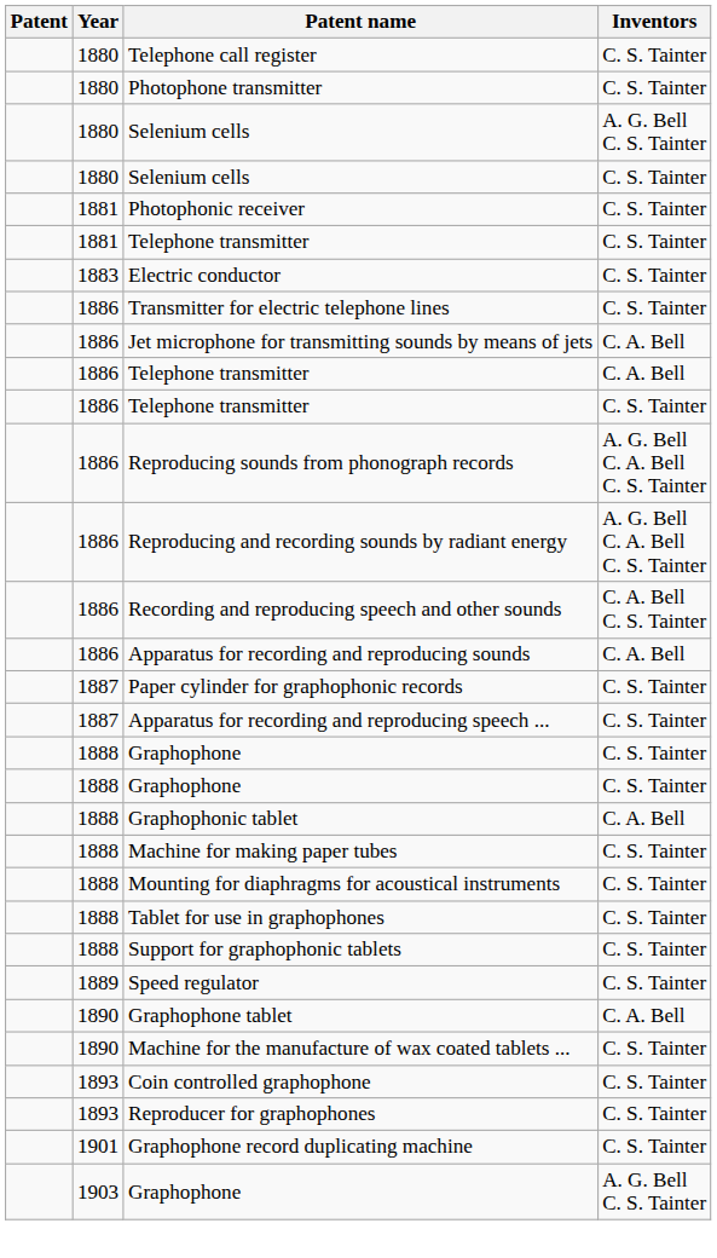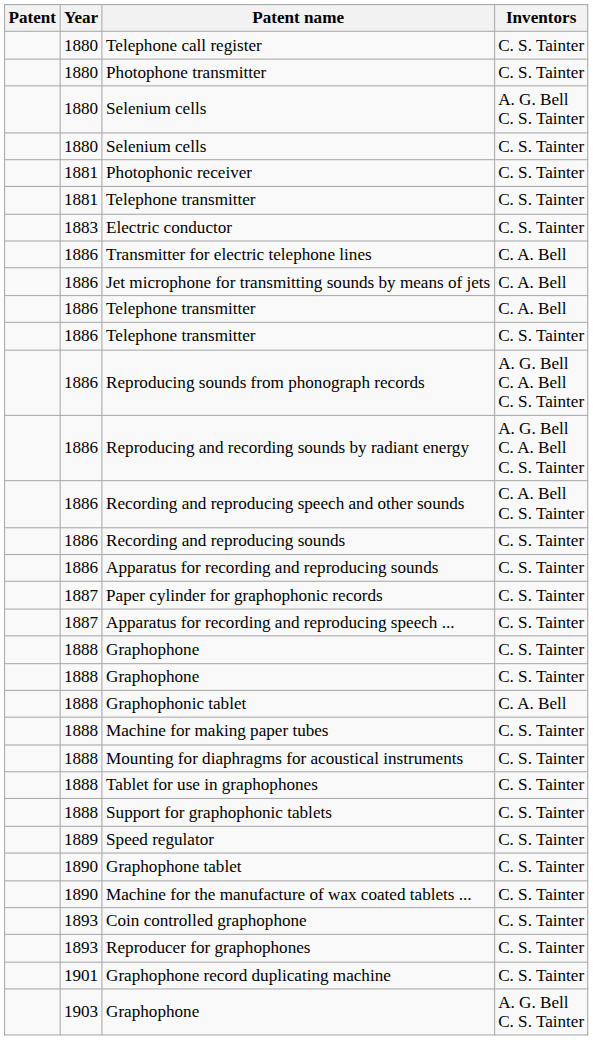 <table class="wikitable sortable">
 <tr>
 <th>Patent</th>
 <th>Year</th>
 <th>Patent name</th>
 <th>Inventors</th>
 </tr>
 <tr>
 <td></td>
 <td>1880</td>
 <td>Telephone call register</td>
 <td>C. S. Tainter</td>
 </tr>
 <tr>
 <td></td>
 <td>1880</td>
 <td>Photophone transmitter</td>
 <td>C. S. Tainter</td>
 </tr>
 <tr>
 <td></td>
 <td>1880</td>
 <td>Selenium cells</td>
 <td>A. G. Bell<br>C. S. Tainter</td>
 </tr>
 <tr>
 <td></td>
 <td>1880</td>
 <td>Selenium cells</td>
 <td>C. S. Tainter</td>
 </tr>
 <tr>
 <td></td>
 <td>1881</td>
 <td>Photophonic receiver</td>
 <td>C. S. Tainter</td>
 </tr>
 <tr>
 <td></td>
 <td>1881</td>
 <td>Telephone transmitter</td>
 <td>C. S. Tainter</td>
 </tr>
 <tr>
 <td></td>
 <td>1883</td>
 <td>Electric conductor</td>
 <td>C. S. Tainter</td>
 </tr>
 <tr>
 <td></td>
 <td>1886</td>
 <td>Transmitter for electric telephone lines</td>
-<td>C. S. Tainter</td>
+<td>C. A. Bell</td>
 </tr>
 <tr>
 <td></td>
 <td>1886</td>
 <td>Jet microphone for transmitting sounds by means of jets</td>
 <td>C. A. Bell</td>
 </tr>
 <tr>
 <td></td>
 <td>1886</td>
 <td>Telephone transmitter</td>
 <td>C. A. Bell</td>
 </tr>
 <tr>
 <td></td>
 <td>1886</td>
 <td>Telephone transmitter</td>
 <td>C. S. Tainter</td>
 </tr>
 <tr>
 <td></td>
 <td>1886</td>
 <td>Reproducing sounds from phonograph records</td>
 <td>A. G. Bell<br>C. A. Bell<br>C. S. Tainter</td>
 </tr>
 <tr>
 <td></td>
 <td>1886</td>
 <td>Reproducing and recording sounds by radiant energy</td>
 <td>A. G. Bell<br>C. A. Bell<br>C. S. Tainter</td>
 </tr>
 <tr>
 <td></td>
 <td>1886</td>
 <td>Recording and reproducing speech and other sounds</td>
 <td>C. A. Bell<br>C. S. Tainter</td>
 </tr>
 <tr>
 <td></td>
 <td>1886</td>
+<td>Recording and reproducing sounds</td>
+<td>C. S. Tainter</td>
+</tr>
+<tr>
+<td></td>
+<td>1886</td>
 <td>Apparatus for recording and reproducing sounds</td>
-<td>C. A. Bell</td>
+<td>C. S. Tainter</td>
 </tr>
 <tr>
 <td></td>
 <td>1887</td>
 <td>Paper cylinder for graphophonic records</td>
 <td>C. S. Tainter</td>
 </tr>
 <tr>
 <td></td>
 <td>1887</td>
 <td>Apparatus for recording and reproducing speech ...</td>
 <td>C. S. Tainter</td>
 </tr>
 <tr>
 <td></td>
 <td>1888</td>
 <td>Graphophone</td>
 <td>C. S. Tainter</td>
 </tr>
 <tr>
 <td></td>
 <td>1888</td>
 <td>Graphophone</td>
 <td>C. S. Tainter</td>
 </tr>
 <tr>
 <td></td>
 <td>1888</td>
 <td>Graphophonic tablet</td>
 <td>C. A. Bell</td>
 </tr>
 <tr>
 <td></td>
 <td>1888</td>
 <td>Machine for making paper tubes</td>
 <td>C. S. Tainter</td>
 </tr>
 <tr>
 <td></td>
 <td>1888</td>
 <td>Mounting for diaphragms for acoustical instruments</td>
 <td>C. S. Tainter</td>
 </tr>
 <tr>
 <td></td>
 <td>1888</td>
 <td>Tablet for use in graphophones</td>
 <td>C. S. Tainter</td>
 </tr>
 <tr>
 <td></td>
 <td>1888</td>
 <td>Support for graphophonic tablets</td>
 <td>C. S. Tainter</td>
 </tr>
 <tr>
 <td></td>
 <td>1889</td>
 <td>Speed regulator</td>
 <td>C. S. Tainter</td>
 </tr>
 <tr>
 <td></td>
 <td>1890</td>
 <td>Graphophone tablet</td>
-<td>C. A. Bell</td>
+<td>C. S. Tainter</td>
 </tr>
 <tr>
 <td></td>
 <td>1890</td>
 <td>Machine for the manufacture of wax coated tablets ...</td>
 <td>C. S. Tainter</td>
 </tr>
 <tr>
 <td></td>
 <td>1893</td>
 <td>Coin controlled graphophone</td>
 <td>C. S. Tainter</td>
 </tr>
 <tr>
 <td></td>
 <td>1893</td>
 <td>Reproducer for graphophones</td>
 <td>C. S. Tainter</td>
 </tr>
 <tr>
 <td></td>
 <td>1901</td>
 <td>Graphophone record duplicating machine</td>
 <td>C. S. Tainter</td>
 </tr>
 <tr>
 <td></td>
 <td>1903</td>
 <td>Graphophone</td>
 <td>A. G. Bell<br>C. S. Tainter</td>
 </tr>
 </table>
